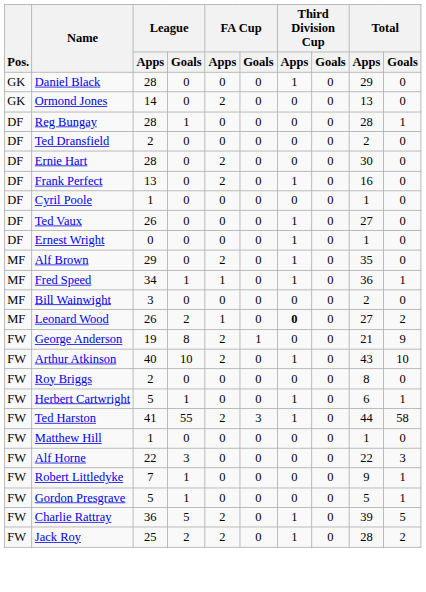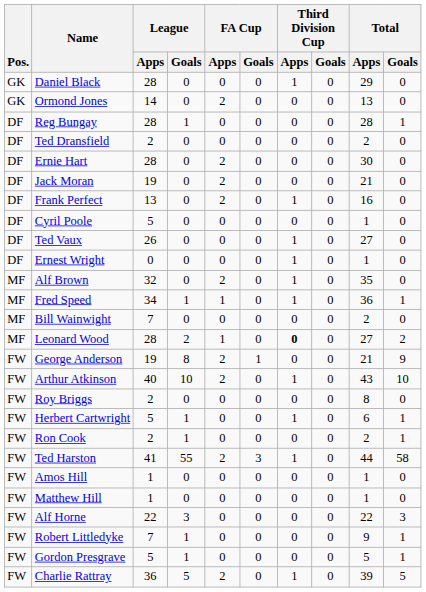 <table class="wikitable" style="text-align:center">
 <tr>
 <th rowspan="2" valign="bottom">Pos.</th>
 <th rowspan="2">Name</th>
 <th colspan="2" width="85">League</th>
 <th colspan="2" width="85">FA Cup</th>
 <th colspan="2" width="85">Third Division Cup</th>
 <th colspan="2" width="85">Total</th>
 </tr>
 <tr>
 <th>Apps</th>
 <th>Goals</th>
 <th>Apps</th>
 <th>Goals</th>
 <th>Apps</th>
 <th>Goals</th>
 <th>Apps</th>
 <th>Goals</th>
 </tr>
 <tr>
 <td align="left">GK</td>
 <td align="left"> <a href='#'>Daniel Black</a></td>
 <td>28</td>
 <td>0</td>
 <td>0</td>
 <td>0</td>
 <td>1</td>
 <td>0</td>
 <td>29</td>
 <td>0</td>
 </tr>
 <tr>
 <td align="left">GK</td>
 <td align="left"> <a href='#'>Ormond Jones</a></td>
 <td>14</td>
 <td>0</td>
 <td>2</td>
 <td>0</td>
 <td>0</td>
 <td>0</td>
 <td>13</td>
 <td>0</td>
 </tr>
 <tr>
 <td align="left">DF</td>
 <td align="left"> <a href='#'>Reg Bungay</a></td>
 <td>28</td>
 <td>1</td>
 <td>0</td>
 <td>0</td>
 <td>0</td>
 <td>0</td>
 <td>28</td>
 <td>1</td>
 </tr>
 <tr>
 <td align="left">DF</td>
 <td align="left"> <a href='#'>Ted Dransfield</a></td>
 <td>2</td>
 <td>0</td>
 <td>0</td>
 <td>0</td>
 <td>0</td>
 <td>0</td>
 <td>2</td>
 <td>0</td>
 </tr>
 <tr>
 <td align="left">DF</td>
 <td align="left"> <a href='#'>Ernie Hart</a></td>
 <td>28</td>
 <td>0</td>
 <td>2</td>
 <td>0</td>
 <td>0</td>
 <td>0</td>
 <td>30</td>
 <td>0</td>
 </tr>
 <tr>
 <td align="left">DF</td>
+<td align="left"> <a href='#'>Jack Moran</a></td>
+<td>19</td>
+<td>0</td>
+<td>2</td>
+<td>0</td>
+<td>0</td>
+<td>0</td>
+<td>21</td>
+<td>0</td>
+</tr>
+<tr>
+<td align="left">DF</td>
 <td align="left"> <a href='#'>Frank Perfect</a></td>
 <td>13</td>
 <td>0</td>
 <td>2</td>
 <td>0</td>
 <td>1</td>
 <td>0</td>
 <td>16</td>
 <td>0</td>
 </tr>
 <tr>
 <td align="left">DF</td>
 <td align="left"> <a href='#'>Cyril Poole</a></td>
-<td>1</td>
+<td>5</td>
 <td>0</td>
 <td>0</td>
 <td>0</td>
 <td>0</td>
 <td>0</td>
 <td>1</td>
 <td>0</td>
 </tr>
 <tr>
 <td align="left">DF</td>
 <td align="left"> <a href='#'>Ted Vaux</a></td>
 <td>26</td>
 <td>0</td>
 <td>0</td>
 <td>0</td>
 <td>1</td>
 <td>0</td>
 <td>27</td>
 <td>0</td>
 </tr>
 <tr>
 <td align="left">DF</td>
 <td align="left"> <a href='#'>Ernest Wright</a></td>
 <td>0</td>
 <td>0</td>
 <td>0</td>
 <td>0</td>
 <td>1</td>
 <td>0</td>
 <td>1</td>
 <td>0</td>
 </tr>
 <tr>
 <td align="left">MF</td>
 <td align="left"> <a href='#'>Alf Brown</a></td>
-<td>29</td>
+<td>32</td>
 <td>0</td>
 <td>2</td>
 <td>0</td>
 <td>1</td>
 <td>0</td>
 <td>35</td>
 <td>0</td>
 </tr>
 <tr>
 <td align="left">MF</td>
 <td align="left"> <a href='#'>Fred Speed</a></td>
 <td>34</td>
 <td>1</td>
 <td>1</td>
 <td>0</td>
 <td>1</td>
 <td>0</td>
 <td>36</td>
 <td>1</td>
 </tr>
 <tr>
 <td align="left">MF</td>
 <td align="left"> <a href='#'>Bill Wainwight</a></td>
-<td>3</td>
+<td>7</td>
 <td>0</td>
 <td>0</td>
 <td>0</td>
 <td>0</td>
 <td>0</td>
 <td>2</td>
 <td>0</td>
 </tr>
 <tr>
 <td align="left">MF</td>
 <td align="left"> <a href='#'>Leonard Wood</a></td>
-<td>26</td>
+<td>28</td>
 <td>2</td>
 <td>1</td>
 <td>0</td>
 <td><strong>0</strong></td>
 <td>0</td>
 <td>27</td>
 <td>2</td>
 </tr>
 <tr>
 <td align="left">FW</td>
 <td align="left"> <a href='#'>George Anderson</a></td>
 <td>19</td>
 <td>8</td>
 <td>2</td>
 <td>1</td>
 <td>0</td>
 <td>0</td>
 <td>21</td>
 <td>9</td>
 </tr>
 <tr>
 <td align="left">FW</td>
 <td align="left"> <a href='#'>Arthur Atkinson</a></td>
 <td>40</td>
 <td>10</td>
 <td>2</td>
 <td>0</td>
 <td>1</td>
 <td>0</td>
 <td>43</td>
 <td>10</td>
 </tr>
 <tr>
 <td align="left">FW</td>
 <td align="left"> <a href='#'>Roy Briggs</a></td>
 <td>2</td>
 <td>0</td>
 <td>0</td>
 <td>0</td>
 <td>0</td>
 <td>0</td>
 <td>8</td>
 <td>0</td>
 </tr>
 <tr>
 <td align="left">FW</td>
 <td align="left"> <a href='#'>Herbert Cartwright</a></td>
 <td>5</td>
 <td>1</td>
 <td>0</td>
 <td>0</td>
 <td>1</td>
 <td>0</td>
 <td>6</td>
 <td>1</td>
 </tr>
 <tr>
 <td align="left">FW</td>
+<td align="left"> <a href='#'>Ron Cook</a></td>
+<td>2</td>
+<td>1</td>
+<td>0</td>
+<td>0</td>
+<td>0</td>
+<td>0</td>
+<td>2</td>
+<td>1</td>
+</tr>
+<tr>
+<td align="left">FW</td>
 <td align="left"> <a href='#'>Ted Harston</a></td>
 <td>41</td>
 <td>55</td>
 <td>2</td>
 <td>3</td>
 <td>1</td>
 <td>0</td>
 <td>44</td>
 <td>58</td>
+</tr>
+<tr>
+<td align="left">FW</td>
+<td align="left"> <a href='#'>Amos Hill</a></td>
+<td>1</td>
+<td>0</td>
+<td>0</td>
+<td>0</td>
+<td>0</td>
+<td>0</td>
+<td>1</td>
+<td>0</td>
 </tr>
 <tr>
 <td align="left">FW</td>
 <td align="left"> <a href='#'>Matthew Hill</a></td>
 <td>1</td>
 <td>0</td>
 <td>0</td>
 <td>0</td>
 <td>0</td>
 <td>0</td>
 <td>1</td>
 <td>0</td>
 </tr>
 <tr>
 <td align="left">FW</td>
 <td align="left"> <a href='#'>Alf Horne</a></td>
 <td>22</td>
 <td>3</td>
 <td>0</td>
 <td>0</td>
 <td>0</td>
 <td>0</td>
 <td>22</td>
 <td>3</td>
 </tr>
 <tr>
 <td align="left">FW</td>
 <td align="left"> <a href='#'>Robert Littledyke</a></td>
 <td>7</td>
 <td>1</td>
 <td>0</td>
 <td>0</td>
 <td>0</td>
 <td>0</td>
 <td>9</td>
 <td>1</td>
 </tr>
 <tr>
 <td align="left">FW</td>
 <td align="left"> <a href='#'>Gordon Presgrave</a></td>
 <td>5</td>
 <td>1</td>
 <td>0</td>
 <td>0</td>
 <td>0</td>
 <td>0</td>
 <td>5</td>
 <td>1</td>
 </tr>
 <tr>
 <td align="left">FW</td>
 <td align="left"> <a href='#'>Charlie Rattray</a></td>
 <td>36</td>
 <td>5</td>
 <td>2</td>
 <td>0</td>
 <td>1</td>
 <td>0</td>
 <td>39</td>
 <td>5</td>
 </tr>
-<tr>
-<td align="left">FW</td>
-<td align="left"> <a href='#'>Jack Roy</a></td>
-<td>25</td>
-<td>2</td>
-<td>2</td>
-<td>0</td>
-<td>1</td>
-<td>0</td>
-<td>28</td>
-<td>2</td>
-</tr>
 </table>
